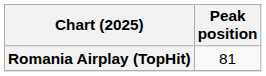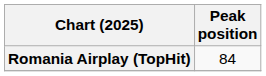 <table class="wikitable sortable plainrowheaders" style="text-align:center">
 <tr>
 <th scope="col">Chart (2025)</th>
 <th scope="col">Peak<br>position</th>
 </tr>
 <tr>
 <th scope="row">Romania Airplay (TopHit)</th>
-<td>81</td>
+<td>84</td>
 </tr>
 <tr>
 </tr>
 </table>
